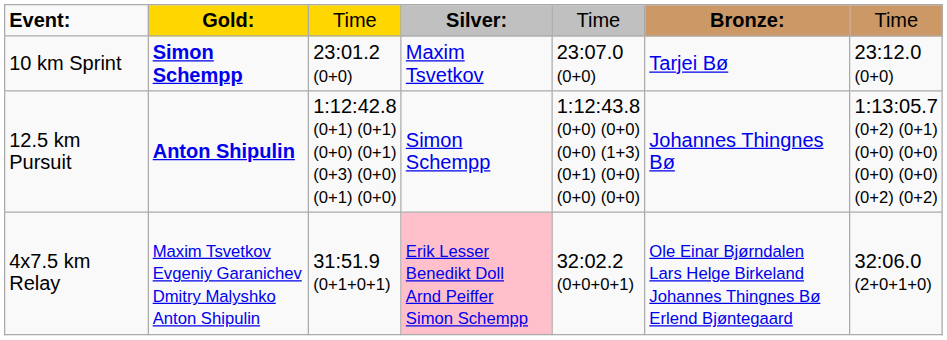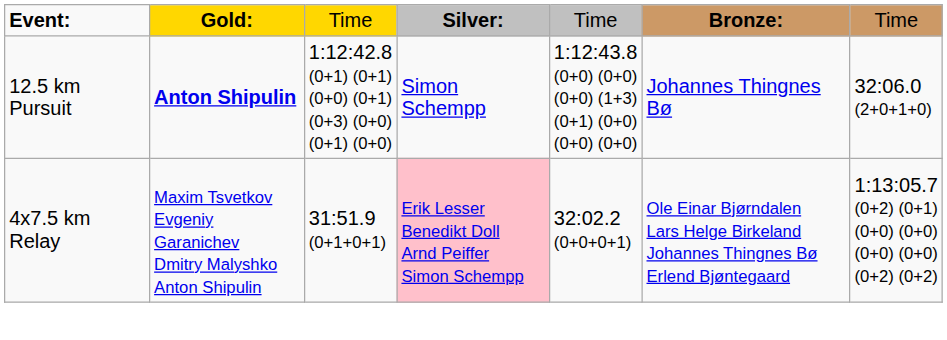 <table class="wikitable" width=85%>
 <tr>
 <td><strong>Event:</strong></td>
 <td style="text-align:center;background-color:gold;"><strong>Gold:</strong></td>
 <td style="text-align:center;background-color:gold;">Time</td>
 <td style="text-align:center;background-color:silver;"><strong>Silver:</strong></td>
 <td style="text-align:center;background-color:silver;">Time</td>
 <td style="text-align:center;background-color:#CC9966;"><strong>Bronze:</strong></td>
 <td style="text-align:center;background-color:#CC9966;">Time</td>
 </tr>
 <tr>
-<td>10 km Sprint<br></td>
-<td><strong><a href='#'>Simon Schempp</a></strong><br><small></small></td>
-<td>23:01.2<br><small>(0+0)</small></td>
-<td><a href='#'>Maxim Tsvetkov</a><br><small></small></td>
-<td>23:07.0<br><small>(0+0)</small></td>
-<td><a href='#'>Tarjei Bø</a><br><small></small></td>
-<td>23:12.0<br><small>(0+0)</small></td>
-</tr>
-<tr>
 <td>12.5 km Pursuit<br></td>
 <td><strong><a href='#'>Anton Shipulin</a></strong><br><small></small></td>
 <td>1:12:42.8<br><small>(0+1) (0+1)<br>(0+0) (0+1)<br>(0+3) (0+0)<br>(0+1) (0+0)</small></td>
 <td><a href='#'>Simon Schempp</a><br><small></small></td>
 <td>1:12:43.8<br><small>(0+0) (0+0)<br>(0+0) (1+3)<br>(0+1) (0+0)<br>(0+0) (0+0)</small></td>
 <td><a href='#'>Johannes Thingnes Bø</a><br><small></small></td>
-<td>1:13:05.7<br><small>(0+2) (0+1)<br>(0+0) (0+0)<br>(0+0) (0+0)<br>(0+2) (0+2)</small></td>
+<td>32:06.0<br><small>(2+0+1+0)</small></td>
 </tr>
 <tr>
 <td>4x7.5 km Relay<br></td>
 <td><strong></strong><br><small><a href='#'>Maxim Tsvetkov</a><br><a href='#'>Evgeniy Garanichev</a><br><a href='#'>Dmitry Malyshko</a><br><a href='#'>Anton Shipulin</a></small></td>
 <td>31:51.9	<br><small>(0+1+0+1)</small></td>
 <td style="background: pink;"><br><small><a href='#'>Erik Lesser</a><br><a href='#'>Benedikt Doll</a><br><a href='#'>Arnd Peiffer</a><br><a href='#'>Simon Schempp</a></small></td>
 <td>32:02.2 <br><small>(0+0+0+1)</small></td>
 <td><br><small><a href='#'>Ole Einar Bjørndalen</a><br><a href='#'>Lars Helge Birkeland</a><br><a href='#'>Johannes Thingnes Bø</a><br><a href='#'>Erlend Bjøntegaard</a></small></td>
-<td>32:06.0<br><small>(2+0+1+0)</small></td>
+<td>1:13:05.7<br><small>(0+2) (0+1)<br>(0+0) (0+0)<br>(0+0) (0+0)<br>(0+2) (0+2)</small></td>
 </tr>
 </table>
